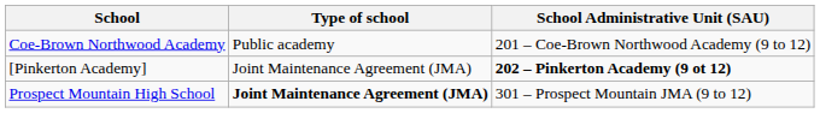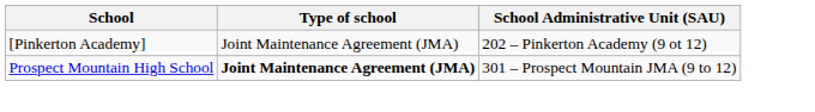 <table class="wikitable sortable">
 <tr>
 <th>School</th>
 <th>Type of school</th>
 <th>School Administrative Unit (SAU)</th>
 </tr>
 <tr>
-<td><a href='#'>Coe-Brown Northwood Academy</a></td>
-<td>Public academy</td>
-<td>201 – Coe-Brown Northwood Academy (9 to 12)</td>
-</tr>
-<tr>
 <td>[Pinkerton Academy]</td>
 <td>Joint Maintenance Agreement (JMA)</td>
-<td><strong>202 – Pinkerton Academy (9 ot 12)</strong></td>
+<td>202 – Pinkerton Academy (9 ot 12)</td>
 </tr>
 <tr>
 <td><a href='#'>Prospect Mountain High School</a></td>
 <td><strong>Joint Maintenance Agreement (JMA)</strong></td>
 <td>301 – Prospect Mountain JMA (9 to 12)</td>
 </tr>
 </table>
